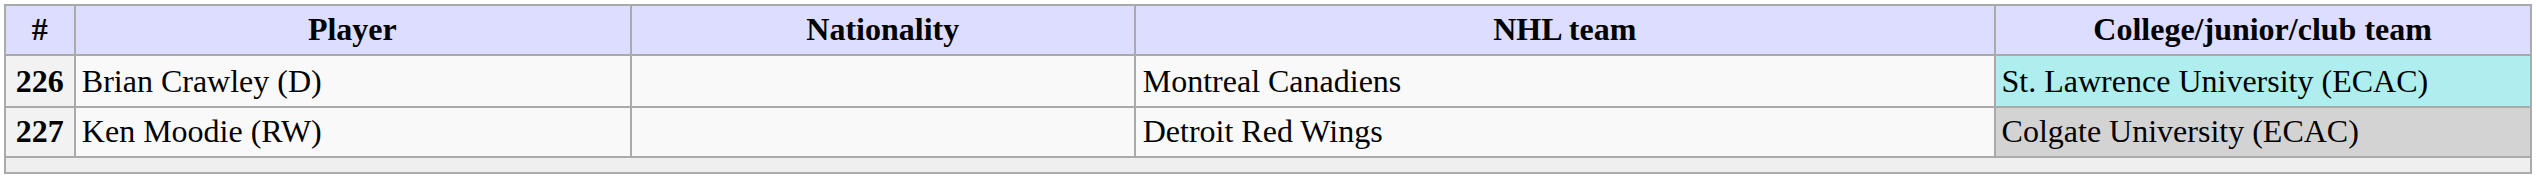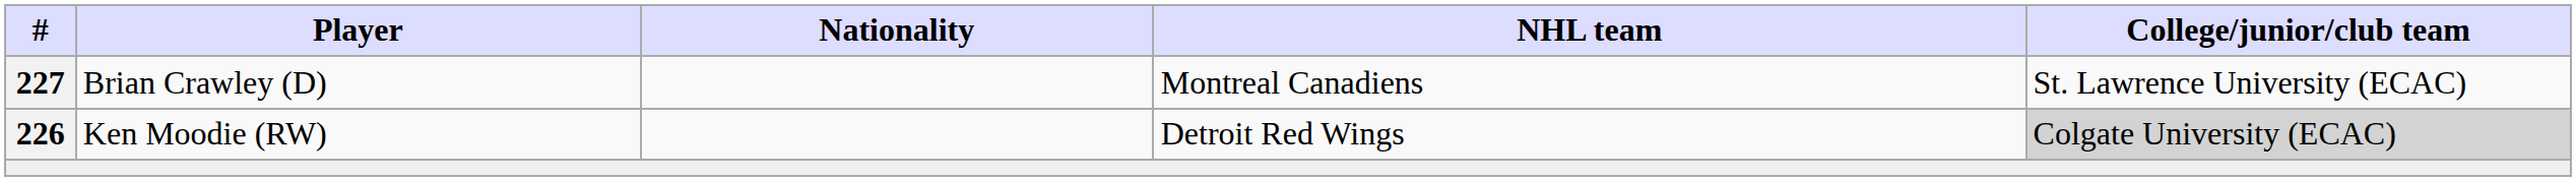 <table class="wikitable" style="width: 100%">
 <tr>
 <th style="background:#ddf; width:2.75%;">#</th>
 <th style="background:#ddf; width:22.0%;">Player</th>
 <th style="background:#ddf; width:20.0%;">Nationality</th>
 <th style="background:#ddf; width:34.0%;">NHL team</th>
 <th style="background:#ddf; width:100.0%;">College/junior/club team</th>
 </tr>
 <tr>
-<th>226</th>
+<th>227</th>
 <td>Brian Crawley (D)</td>
 <td></td>
 <td>Montreal Canadiens</td>
-<td style="background: paleturquoise;">St. Lawrence University (ECAC)</td>
+<td>St. Lawrence University (ECAC)</td>
 </tr>
 <tr>
-<th>227</th>
+<th>226</th>
 <td>Ken Moodie (RW)</td>
 <td></td>
 <td>Detroit Red Wings</td>
 <td style="background: lightgrey;">Colgate University (ECAC)</td>
 </tr>
 <tr>
 <td align=center colspan="6" bgcolor="#efefef"></td>
 </tr>
 </table>
